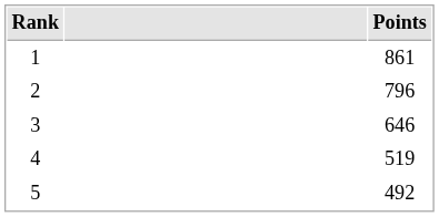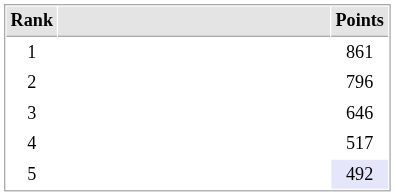 <table cellspacing="1" cellpadding="3" style="border:1px solid #aaa; font-size:86%;">
 <tr style="background:#e4e4e4;">
 <th style="border-bottom:1px solid #aaa; width:10px;">Rank</th>
 <th style="border-bottom:1px solid #aaa; width:200px;"></th>
 <th style="border-bottom:1px solid #aaa; width:20px;">Points</th>
 </tr>
 <tr>
 <td align=center>1</td>
 <td></td>
 <td align=center>861</td>
 </tr>
 <tr>
 <td align=center>2</td>
 <td></td>
 <td align=center>796</td>
 </tr>
 <tr>
 <td align=center>3</td>
 <td></td>
 <td align=center>646</td>
 </tr>
 <tr>
 <td align=center>4</td>
 <td></td>
-<td align=center>519</td>
+<td align=center>517</td>
 </tr>
 <tr>
 <td align=center>5</td>
 <td></td>
-<td align=center>492</td>
+<td align=center style="background: lavender;">492</td>
 </tr>
 </table>
